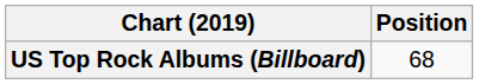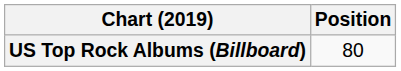 <table class="wikitable plainrowheaders" style="text-align:center">
 <tr>
 <th scope="col">Chart (2019)</th>
 <th scope="col">Position</th>
 </tr>
 <tr>
 <th scope="row">US Top Rock Albums (<em>Billboard</em>)</th>
-<td>68</td>
+<td>80</td>
 </tr>
 </table>
